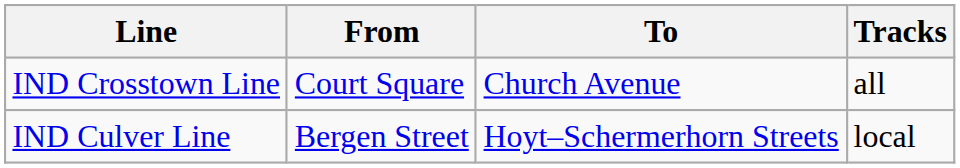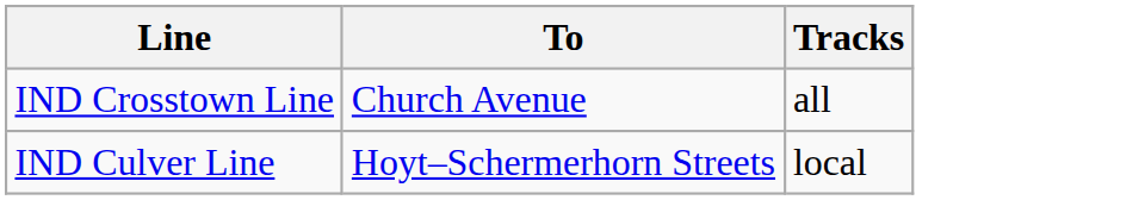 <table class="wikitable collapsible" style="font-size:95%">
 <tr>
 <th>Line</th>
-<th>From</th>
 <th>To</th>
 <th>Tracks</th>
 </tr>
 <tr>
 <td><a href='#'>IND Crosstown Line</a></td>
-<td><a href='#'>Court Square</a></td>
 <td><a href='#'>Church Avenue</a></td>
 <td>all</td>
 </tr>
 <tr>
 <td><a href='#'>IND Culver Line</a></td>
-<td><a href='#'>Bergen Street</a></td>
 <td><a href='#'>Hoyt–Schermerhorn Streets</a></td>
 <td>local</td>
 </tr>
 </table>
